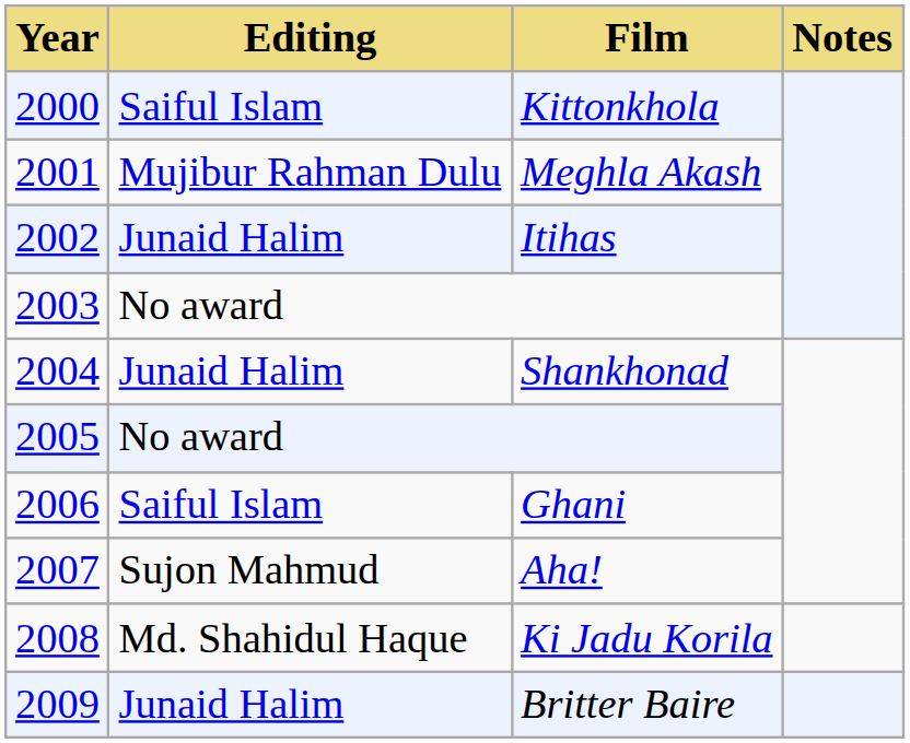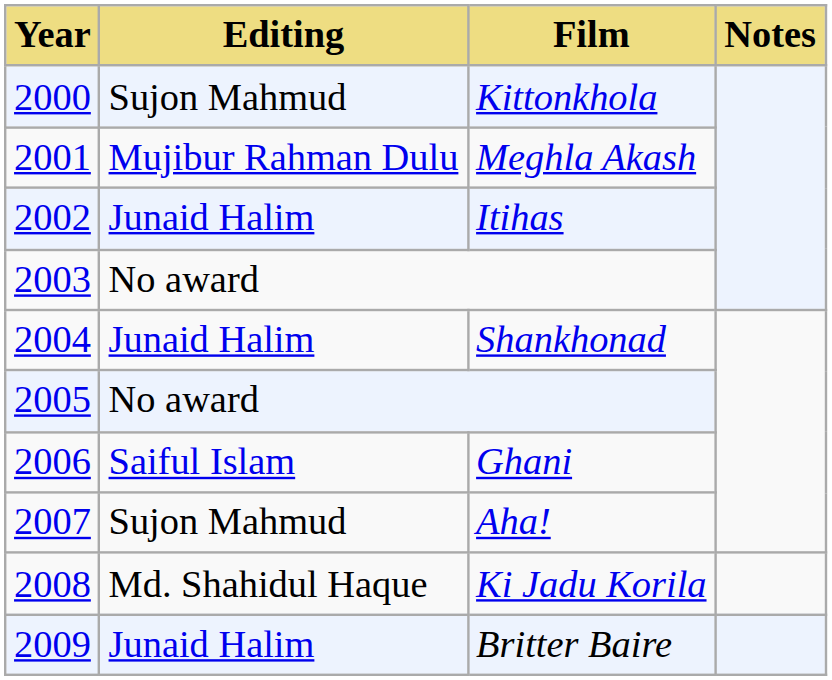 <table class="wikitable">
 <tr>
 <th style="background:#EEDD82;">Year</th>
 <th style="background:#EEDD82;">Editing</th>
 <th style="background:#EEDD82;">Film</th>
 <th style="background:#EEDD82;">Notes</th>
 </tr>
 <tr bgcolor=#edf3fe>
 <td><a href='#'>2000</a></td>
-<td><a href='#'>Saiful Islam</a></td>
+<td>Sujon Mahmud</td>
 <td><em><a href='#'>Kittonkhola</a></em></td>
 <td rowspan="4"></td>
 </tr>
 <tr>
 <td><a href='#'>2001</a></td>
 <td><a href='#'>Mujibur Rahman Dulu</a></td>
 <td><em><a href='#'>Meghla Akash</a></em></td>
 </tr>
 <tr bgcolor=#edf3fe>
 <td><a href='#'>2002</a></td>
 <td><a href='#'>Junaid Halim</a></td>
 <td><em><a href='#'>Itihas</a></em></td>
 </tr>
 <tr>
 <td><a href='#'>2003</a></td>
 <td colspan="2">No award</td>
 </tr>
 <tr>
 <td><a href='#'>2004</a></td>
 <td><a href='#'>Junaid Halim</a></td>
 <td><em><a href='#'>Shankhonad</a></em></td>
 <td rowspan="4"></td>
 </tr>
 <tr bgcolor=#edf3fe>
 <td><a href='#'>2005</a></td>
 <td colspan="2">No award</td>
 </tr>
 <tr>
 <td><a href='#'>2006</a></td>
 <td><a href='#'>Saiful Islam</a></td>
 <td><em><a href='#'>Ghani</a></em></td>
 </tr>
 <tr>
 <td><a href='#'>2007</a></td>
 <td>Sujon Mahmud</td>
 <td><em><a href='#'>Aha!</a></em></td>
 </tr>
 <tr>
 <td><a href='#'>2008</a></td>
 <td>Md. Shahidul Haque</td>
 <td><em><a href='#'>Ki Jadu Korila</a></em></td>
 <td></td>
 </tr>
 <tr bgcolor=#edf3fe>
 <td><a href='#'>2009</a></td>
 <td><a href='#'>Junaid Halim</a></td>
 <td><em>Britter Baire</em></td>
 <td></td>
 </tr>
 </table>
